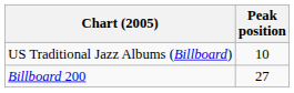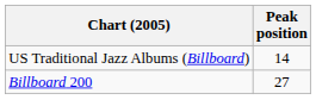 <table class=wikitable>
 <tr>
 <th>Chart (2005)</th>
 <th>Peak<br>position</th>
 </tr>
 <tr>
 <td>US Traditional Jazz Albums (<em><a href='#'>Billboard</a></em>)</td>
-<td align=center>10</td>
+<td align=center>14</td>
 </tr>
 <tr>
 <td><a href='#'><em>Billboard</em> 200</a></td>
 <td align=center>27</td>
 </tr>
 </table>
